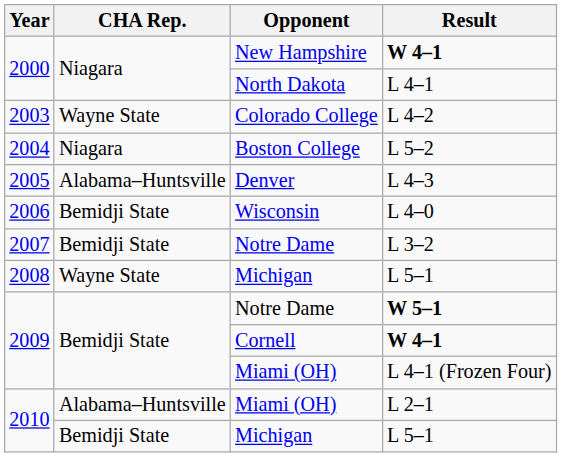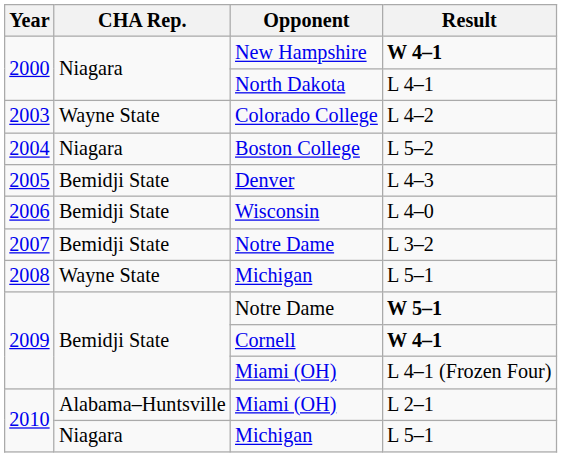 <table class=wikitable>
 <tr>
 <th>Year</th>
 <th>CHA Rep.</th>
 <th>Opponent</th>
 <th>Result</th>
 </tr>
 <tr>
 <td rowspan=2><a href='#'>2000</a></td>
 <td rowspan=2>Niagara </td>
 <td><a href='#'>New Hampshire</a></td>
 <td><strong>W 4–1</strong></td>
 </tr>
 <tr>
 <td><a href='#'>North Dakota</a></td>
 <td>L 4–1</td>
 </tr>
 <tr>
 <td><a href='#'>2003</a></td>
 <td>Wayne State</td>
 <td><a href='#'>Colorado College</a></td>
 <td>L 4–2</td>
 </tr>
 <tr>
 <td><a href='#'>2004</a></td>
 <td>Niagara</td>
 <td><a href='#'>Boston College</a></td>
 <td>L 5–2</td>
 </tr>
 <tr>
 <td><a href='#'>2005</a></td>
-<td>Alabama–Huntsville</td>
+<td>Bemidji State</td>
 <td><a href='#'>Denver</a></td>
 <td>L 4–3 </td>
 </tr>
 <tr>
 <td><a href='#'>2006</a></td>
 <td>Bemidji State</td>
 <td><a href='#'>Wisconsin</a></td>
 <td>L 4–0</td>
 </tr>
 <tr>
 <td><a href='#'>2007</a></td>
 <td>Bemidji State</td>
 <td><a href='#'>Notre Dame</a></td>
 <td>L 3–2 </td>
 </tr>
 <tr>
 <td><a href='#'>2008</a></td>
 <td>Wayne State</td>
 <td><a href='#'>Michigan</a></td>
 <td>L 5–1</td>
 </tr>
 <tr>
 <td rowspan=3><a href='#'>2009</a></td>
 <td rowspan=3>Bemidji State</td>
 <td>Notre Dame</td>
 <td><strong>W 5–1</strong></td>
 </tr>
 <tr>
 <td><a href='#'>Cornell</a></td>
 <td><strong>W 4–1</strong></td>
 </tr>
 <tr>
 <td><a href='#'>Miami (OH)</a></td>
 <td>L 4–1 (Frozen Four)</td>
 </tr>
 <tr>
 <td rowspan=2><a href='#'>2010</a></td>
 <td>Alabama–Huntsville</td>
 <td><a href='#'>Miami (OH)</a></td>
 <td>L 2–1</td>
 </tr>
 <tr>
-<td>Bemidji State </td>
+<td>Niagara</td>
 <td><a href='#'>Michigan</a></td>
 <td>L 5–1</td>
 </tr>
 </table>
